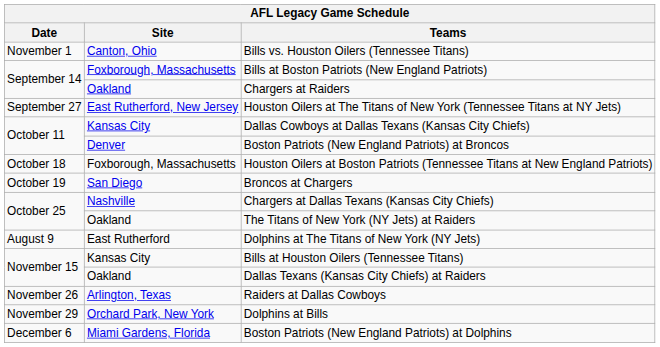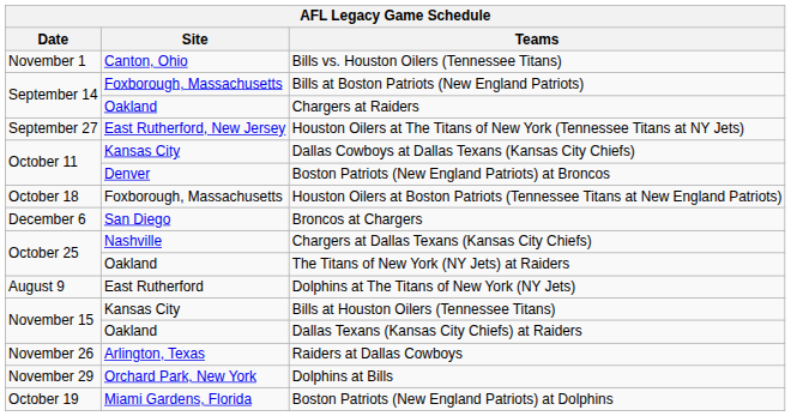 <table class="wikitable">
 <tr>
 <th colspan="9">AFL Legacy Game Schedule</th>
 </tr>
 <tr>
 <th>Date</th>
 <th>Site</th>
 <th>Teams</th>
 </tr>
 <tr>
 <td>November 1</td>
 <td><a href='#'>Canton, Ohio</a></td>
 <td>Bills vs. Houston Oilers (Tennessee Titans)</td>
 </tr>
 <tr>
 <td rowspan="2">September 14</td>
 <td><a href='#'>Foxborough, Massachusetts</a></td>
 <td>Bills at Boston Patriots (New England Patriots)</td>
 </tr>
 <tr>
 <td><a href='#'>Oakland</a></td>
 <td>Chargers at Raiders</td>
 </tr>
 <tr>
 <td>September 27</td>
 <td><a href='#'>East Rutherford, New Jersey</a></td>
 <td>Houston Oilers at The Titans of New York (Tennessee Titans at NY Jets)</td>
 </tr>
 <tr>
 <td rowspan="2">October 11</td>
 <td><a href='#'>Kansas City</a></td>
 <td>Dallas Cowboys at Dallas Texans (Kansas City Chiefs)</td>
 </tr>
 <tr>
 <td><a href='#'>Denver</a></td>
 <td>Boston Patriots (New England Patriots) at Broncos</td>
 </tr>
 <tr>
 <td>October 18</td>
 <td>Foxborough, Massachusetts</td>
 <td>Houston Oilers at Boston Patriots (Tennessee Titans at New England Patriots)</td>
 </tr>
 <tr>
-<td>October 19</td>
+<td>December 6</td>
 <td><a href='#'>San Diego</a></td>
 <td>Broncos at Chargers</td>
 </tr>
 <tr>
 <td rowspan="2">October 25</td>
 <td><a href='#'>Nashville</a></td>
 <td>Chargers at Dallas Texans (Kansas City Chiefs)</td>
 </tr>
 <tr>
 <td>Oakland</td>
 <td>The Titans of New York (NY Jets) at Raiders</td>
 </tr>
 <tr>
 <td>August 9</td>
 <td>East Rutherford</td>
 <td>Dolphins at The Titans of New York (NY Jets)</td>
 </tr>
 <tr>
 <td rowspan="2">November 15</td>
 <td>Kansas City</td>
 <td>Bills at Houston Oilers (Tennessee Titans)</td>
 </tr>
 <tr>
 <td>Oakland</td>
 <td>Dallas Texans (Kansas City Chiefs) at Raiders</td>
 </tr>
 <tr>
 <td>November 26</td>
 <td><a href='#'>Arlington, Texas</a></td>
 <td>Raiders at Dallas Cowboys</td>
 </tr>
 <tr>
 <td>November 29</td>
 <td><a href='#'>Orchard Park, New York</a></td>
 <td>Dolphins at Bills</td>
 </tr>
 <tr>
-<td>December 6</td>
+<td>October 19</td>
 <td><a href='#'>Miami Gardens, Florida</a></td>
 <td>Boston Patriots (New England Patriots) at Dolphins</td>
 </tr>
 </table>
